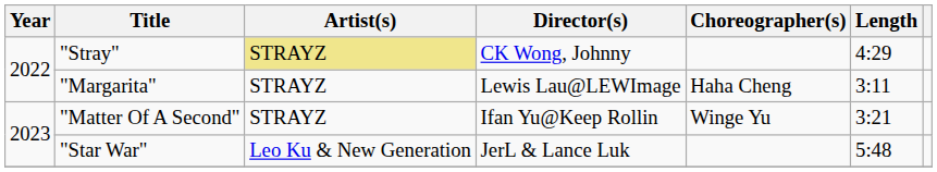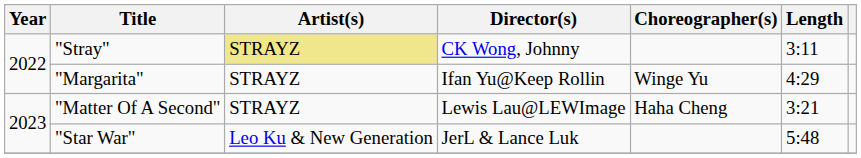 <table class="wikitable plainrowheaders">
 <tr>
 <th>Year</th>
 <th>Title</th>
 <th>Artist(s)</th>
 <th>Director(s)</th>
 <th>Choreographer(s)</th>
 <th>Length</th>
 <th></th>
 </tr>
 <tr>
 <td rowspan="2">2022</td>
 <td>"Stray"</td>
 <td style="background: khaki;">STRAYZ</td>
 <td><a href='#'>CK Wong</a>, Johnny</td>
 <td></td>
-<td>4:29</td>
+<td>3:11</td>
 <td></td>
 </tr>
 <tr>
 <td>"Margarita"</td>
 <td>STRAYZ</td>
-<td>Lewis Lau@LEWImage</td>
-<td>Haha Cheng</td>
-<td>3:11</td>
+<td>Ifan Yu@Keep Rollin</td>
+<td>Winge Yu</td>
+<td>4:29</td>
 <td></td>
 </tr>
 <tr>
 <td rowspan="2">2023</td>
 <td>"Matter Of A Second"</td>
 <td>STRAYZ</td>
-<td>Ifan Yu@Keep Rollin</td>
-<td>Winge Yu</td>
+<td>Lewis Lau@LEWImage</td>
+<td>Haha Cheng</td>
 <td>3:21</td>
 <td></td>
 </tr>
 <tr>
 <td>"Star War"</td>
 <td><a href='#'>Leo Ku</a> & New Generation</td>
 <td>JerL & Lance Luk</td>
 <td></td>
 <td>5:48</td>
 <td></td>
 </tr>
 <tr>
 </tr>
 </table>
